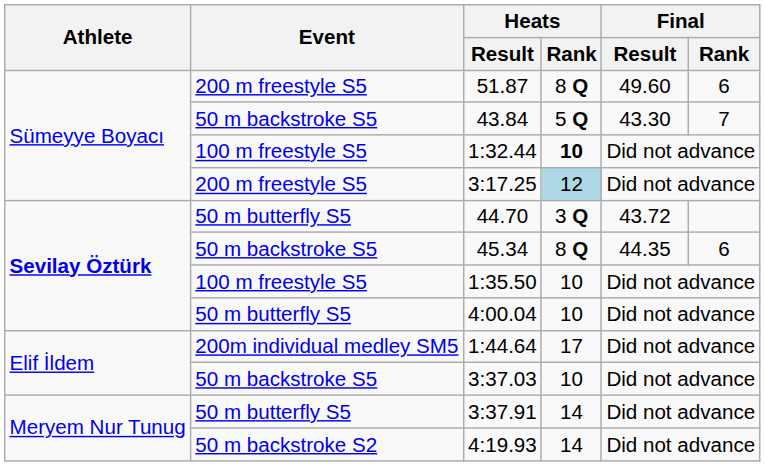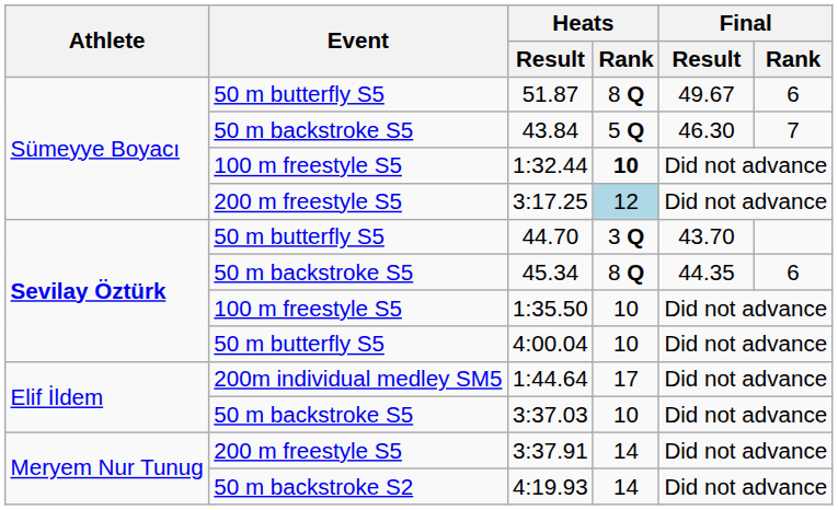 <table class=wikitable style="font-size:90%">
 <tr>
 <th rowspan="2">Athlete</th>
 <th rowspan="2">Event</th>
 <th colspan="2">Heats</th>
 <th colspan="2">Final</th>
 </tr>
 <tr>
 <th>Result</th>
 <th>Rank</th>
 <th>Result</th>
 <th>Rank</th>
 </tr>
 <tr align=center>
 <td align=left rowspan=4><a href='#'>Sümeyye Boyacı</a></td>
-<td align=left><a href='#'>200 m freestyle S5</a></td>
+<td align=left><a href='#'>50 m butterfly S5</a></td>
 <td>51.87</td>
 <td>8 <strong>Q</strong></td>
-<td>49.60</td>
+<td>49.67</td>
 <td>6</td>
 </tr>
 <tr align=center>
 <td align=left><a href='#'>50 m backstroke S5</a></td>
 <td>43.84</td>
 <td>5 <strong>Q</strong></td>
-<td>43.30</td>
+<td>46.30</td>
 <td>7</td>
 </tr>
 <tr align=center>
 <td align=left><a href='#'>100 m freestyle S5</a></td>
 <td>1:32.44</td>
 <td><strong>10</strong></td>
 <td colspan=2>Did not advance</td>
 </tr>
 <tr align=center>
 <td align=left><a href='#'>200 m freestyle S5</a></td>
 <td>3:17.25</td>
 <td style="background: lightblue;">12</td>
 <td colspan=2>Did not advance</td>
 </tr>
 <tr align=center>
 <td align=left rowspan=4><strong><a href='#'>Sevilay Öztürk</a></strong></td>
 <td align=left><a href='#'>50 m butterfly S5</a></td>
 <td>44.70</td>
 <td>3 <strong>Q</strong></td>
-<td>43.72</td>
+<td>43.70</td>
 <td></td>
 </tr>
 <tr align=center>
 <td align=left><a href='#'>50 m backstroke S5</a></td>
 <td>45.34</td>
 <td>8 <strong>Q</strong></td>
 <td>44.35</td>
 <td>6</td>
 </tr>
 <tr align=center>
 <td align=left><a href='#'>100 m freestyle S5</a></td>
 <td>1:35.50</td>
 <td>10</td>
 <td colspan=2>Did not advance</td>
 </tr>
 <tr align=center>
 <td align=left><a href='#'>50 m butterfly S5</a></td>
 <td>4:00.04</td>
 <td>10</td>
 <td colspan=2>Did not advance</td>
 </tr>
 <tr align=center>
 <td align=left rowspan=2><a href='#'>Elif İldem</a></td>
 <td align=left><a href='#'>200m individual medley SM5</a></td>
 <td>1:44.64</td>
 <td>17</td>
 <td colspan="2">Did not  advance</td>
 </tr>
 <tr align=center>
 <td align=left><a href='#'>50 m backstroke S5</a></td>
 <td>3:37.03</td>
 <td>10</td>
 <td colspan="2">Did not  advance</td>
 </tr>
 <tr align=center>
 <td align=left rowspan=2><a href='#'>Meryem Nur Tunug</a></td>
-<td align=left><a href='#'>50 m butterfly S5</a></td>
+<td align=left><a href='#'>200 m freestyle S5</a></td>
 <td>3:37.91</td>
 <td>14</td>
 <td colspan="2">Did not  advance</td>
 </tr>
 <tr align=center>
 <td align=left><a href='#'>50 m backstroke S2</a></td>
 <td>4:19.93</td>
 <td>14</td>
 <td colspan=2>Did not advance</td>
 </tr>
 </table>
